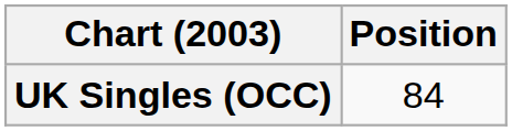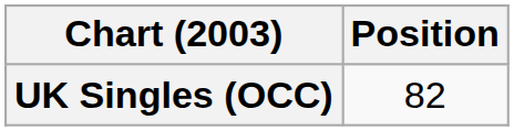 <table class="wikitable plainrowheaders" style="text-align:center">
 <tr>
 <th>Chart (2003)</th>
 <th>Position</th>
 </tr>
 <tr>
 <th scope="row">UK Singles (OCC)</th>
-<td>84</td>
+<td>82</td>
 </tr>
 </table>
